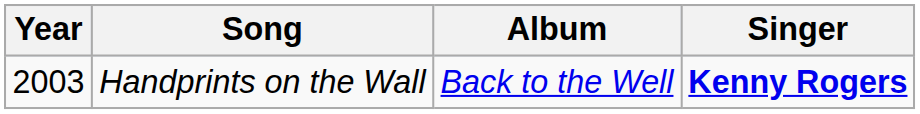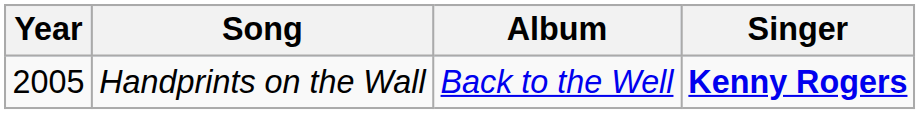 <table class="wikitable">
 <tr style="background:#b0c4de; text-align:center;">
 <th>Year</th>
 <th>Song</th>
 <th>Album</th>
 <th>Singer</th>
 </tr>
 <tr>
-<td>2003</td>
+<td>2005</td>
 <td><em>Handprints on the Wall</em></td>
 <td><em><a href='#'>Back to the Well</a></em></td>
 <td><strong><a href='#'>Kenny Rogers</a></strong></td>
 </tr>
 </table>
